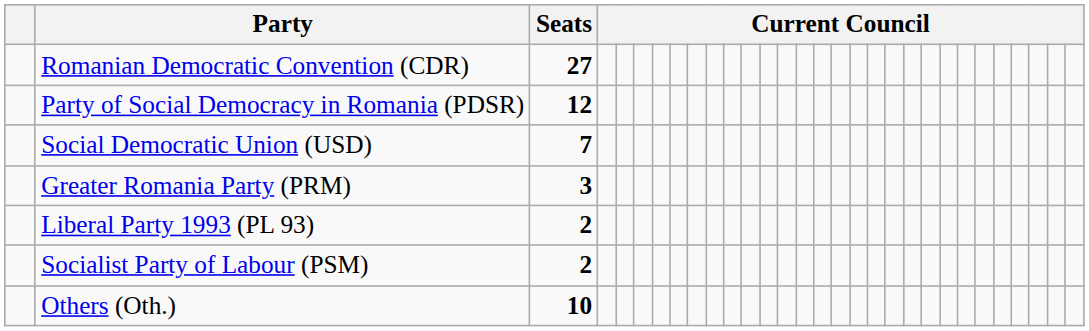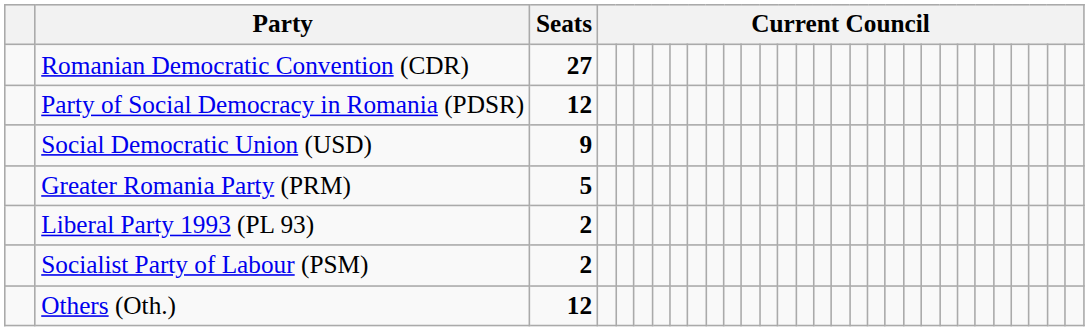 <table class="wikitable">
 <tr>
 <th>   </th>
 <th>Party</th>
 <th>Seats</th>
 <th colspan="28">Current Council</th>
 </tr>
 <tr>
 <td>  </td>
 <td><a href='#'>Romanian Democratic Convention</a> (CDR)</td>
 <td style="text-align: right"><strong>27</strong></td>
 <td>  </td>
 <td>  </td>
 <td>  </td>
 <td>  </td>
 <td>  </td>
 <td>  </td>
 <td>  </td>
 <td>  </td>
 <td>  </td>
 <td>  </td>
 <td>  </td>
 <td>  </td>
 <td>  </td>
 <td>  </td>
 <td>  </td>
 <td>  </td>
 <td>  </td>
 <td>  </td>
 <td>  </td>
 <td>  </td>
 <td>  </td>
 <td>  </td>
 <td>  </td>
 <td>  </td>
 <td>  </td>
 <td>  </td>
 <td>  </td>
 </tr>
 <tr>
 <td>  </td>
 <td><a href='#'>Party of Social Democracy in Romania</a> (PDSR)</td>
 <td style="text-align: right"><strong>12</strong></td>
 <td>  </td>
 <td>  </td>
 <td>  </td>
 <td>  </td>
 <td>  </td>
 <td>  </td>
 <td>  </td>
 <td>  </td>
 <td>  </td>
 <td>  </td>
 <td>  </td>
 <td>  </td>
 <td> </td>
 <td> </td>
 <td> </td>
 <td> </td>
 <td> </td>
 <td> </td>
 <td> </td>
 <td> </td>
 <td> </td>
 <td> </td>
 <td> </td>
 <td> </td>
 <td> </td>
 <td> </td>
 <td> </td>
 </tr>
 <tr>
 <td>  </td>
 <td><a href='#'>Social Democratic Union</a> (USD)</td>
-<td style="text-align: right"><strong>7</strong></td>
+<td style="text-align: right"><strong>9</strong></td>
 <td>  </td>
 <td>  </td>
 <td>  </td>
 <td>  </td>
 <td>  </td>
 <td>  </td>
 <td>  </td>
 <td> </td>
 <td> </td>
 <td> </td>
 <td> </td>
 <td> </td>
 <td> </td>
 <td> </td>
 <td> </td>
 <td> </td>
 <td> </td>
 <td> </td>
 <td> </td>
 <td> </td>
 <td> </td>
 <td> </td>
 <td> </td>
 <td> </td>
 <td> </td>
 <td> </td>
 <td> </td>
 </tr>
 <tr>
 <td>  </td>
 <td><a href='#'>Greater Romania Party</a> (PRM)</td>
-<td style="text-align: right"><strong>3</strong></td>
+<td style="text-align: right"><strong>5</strong></td>
 <td>  </td>
 <td>  </td>
 <td>  </td>
 <td> </td>
 <td> </td>
 <td> </td>
 <td> </td>
 <td> </td>
 <td> </td>
 <td> </td>
 <td> </td>
 <td> </td>
 <td> </td>
 <td> </td>
 <td> </td>
 <td> </td>
 <td> </td>
 <td> </td>
 <td> </td>
 <td> </td>
 <td> </td>
 <td> </td>
 <td> </td>
 <td> </td>
 <td> </td>
 <td> </td>
 <td> </td>
 </tr>
 <tr>
 <td>  </td>
 <td><a href='#'>Liberal Party 1993</a> (PL 93)</td>
 <td style="text-align: right"><strong>2</strong></td>
 <td>  </td>
 <td>  </td>
 <td> </td>
 <td> </td>
 <td> </td>
 <td> </td>
 <td> </td>
 <td> </td>
 <td> </td>
 <td> </td>
 <td> </td>
 <td> </td>
 <td> </td>
 <td> </td>
 <td> </td>
 <td> </td>
 <td> </td>
 <td> </td>
 <td> </td>
 <td> </td>
 <td> </td>
 <td> </td>
 <td> </td>
 <td> </td>
 <td> </td>
 <td> </td>
 <td> </td>
 </tr>
 <tr>
 <td>  </td>
 <td><a href='#'>Socialist Party of Labour</a> (PSM)</td>
 <td style="text-align: right"><strong>2</strong></td>
 <td>  </td>
 <td>  </td>
 <td> </td>
 <td> </td>
 <td> </td>
 <td> </td>
 <td> </td>
 <td> </td>
 <td> </td>
 <td> </td>
 <td> </td>
 <td> </td>
 <td> </td>
 <td> </td>
 <td> </td>
 <td> </td>
 <td> </td>
 <td> </td>
 <td> </td>
 <td> </td>
 <td> </td>
 <td> </td>
 <td> </td>
 <td> </td>
 <td> </td>
 <td> </td>
 <td> </td>
 </tr>
 <tr>
 <td>  </td>
 <td><a href='#'>Others</a> (Oth.)</td>
-<td style="text-align: right"><strong>10</strong></td>
+<td style="text-align: right"><strong>12</strong></td>
 <td>  </td>
 <td>  </td>
 <td>  </td>
 <td>  </td>
 <td>  </td>
 <td>  </td>
 <td>  </td>
 <td>  </td>
 <td>  </td>
 <td>  </td>
 <td>  </td>
 <td>  </td>
 <td> </td>
 <td> </td>
 <td> </td>
 <td> </td>
 <td> </td>
 <td> </td>
 <td> </td>
 <td> </td>
 <td> </td>
 <td> </td>
 <td> </td>
 <td> </td>
 <td> </td>
 <td> </td>
 <td> </td>
 </tr>
 </table>
